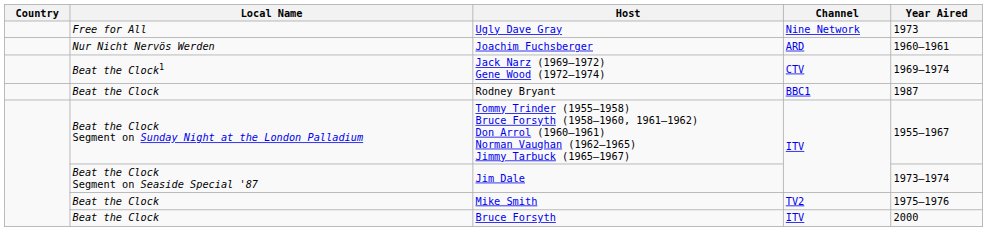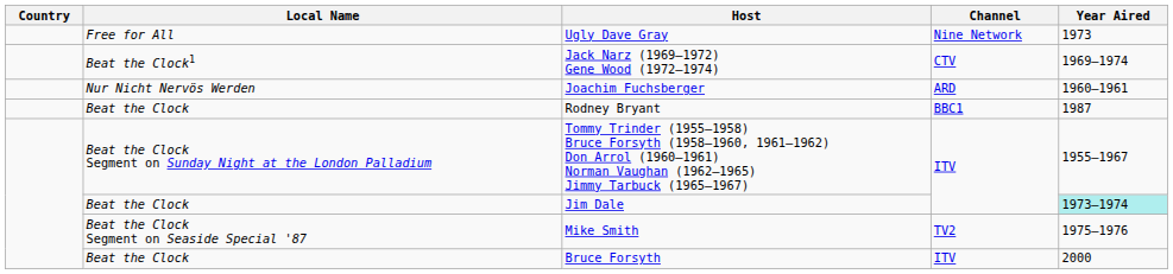 <table class="wikitable" style="width:98%;">
 <tr>
 <th>Country</th>
 <th>Local Name</th>
 <th>Host</th>
 <th>Channel</th>
 <th>Year Aired</th>
 </tr>
 <tr>
 <td></td>
 <td><em>Free for All</em></td>
 <td><a href='#'>Ugly Dave Gray</a></td>
 <td><a href='#'>Nine Network</a></td>
 <td>1973</td>
 </tr>
 <tr>
 <td></td>
+<td><em>Beat the Clock</em><sup>1</sup></td>
+<td><a href='#'>Jack Narz</a> (1969–1972)<br><a href='#'>Gene Wood</a> (1972–1974)</td>
+<td><a href='#'>CTV</a></td>
+<td>1969–1974</td>
+</tr>
+<tr>
+<td></td>
 <td><em>Nur Nicht Nervös Werden</em></td>
 <td><a href='#'>Joachim Fuchsberger</a></td>
 <td><a href='#'>ARD</a></td>
 <td>1960–1961</td>
-</tr>
-<tr>
-<td></td>
-<td><em>Beat the Clock</em><sup>1</sup></td>
-<td><a href='#'>Jack Narz</a> (1969–1972)<br><a href='#'>Gene Wood</a> (1972–1974)</td>
-<td><a href='#'>CTV</a></td>
-<td>1969–1974</td>
 </tr>
 <tr>
 <td></td>
 <td><em>Beat the Clock</em></td>
 <td>Rodney Bryant</td>
 <td><a href='#'>BBC1</a></td>
 <td>1987</td>
 </tr>
 <tr>
 <td rowspan='4'></td>
 <td><em>Beat the Clock</em><br>Segment on <em><a href='#'>Sunday Night at the London Palladium</a></em></td>
 <td><a href='#'>Tommy Trinder</a> (1955–1958)<br><a href='#'>Bruce Forsyth</a> (1958–1960, 1961–1962)<br><a href='#'>Don Arrol</a> (1960–1961)<br><a href='#'>Norman Vaughan</a> (1962–1965)<br><a href='#'>Jimmy Tarbuck</a> (1965–1967)</td>
 <td rowspan='2'><a href='#'>ITV</a></td>
 <td>1955–1967</td>
 </tr>
 <tr>
-<td><em>Beat the Clock</em><br>Segment on <em>Seaside Special '87</em></td>
+<td><em>Beat the Clock</em></td>
 <td><a href='#'>Jim Dale</a></td>
-<td>1973–1974</td>
+<td style="background: paleturquoise;">1973–1974</td>
 </tr>
 <tr>
-<td><em>Beat the Clock</em></td>
+<td><em>Beat the Clock</em><br>Segment on <em>Seaside Special '87</em></td>
 <td><a href='#'>Mike Smith</a></td>
 <td><a href='#'>TV2</a></td>
 <td>1975–1976</td>
 </tr>
 <tr>
 <td><em>Beat the Clock</em></td>
 <td><a href='#'>Bruce Forsyth</a></td>
 <td><a href='#'>ITV</a></td>
 <td>2000</td>
 </tr>
 </table>
